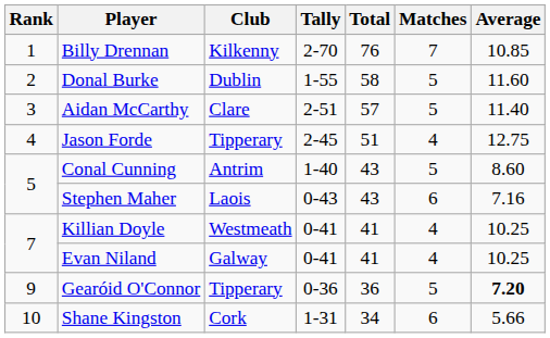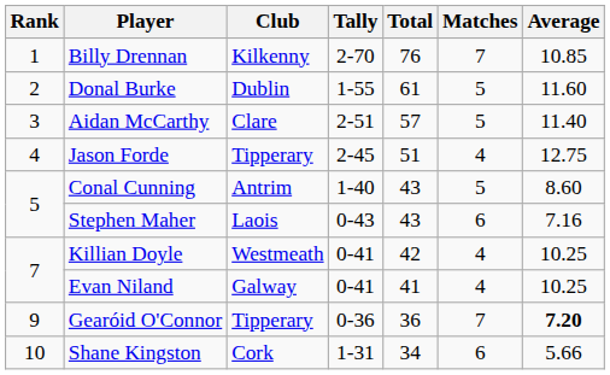 <table class="wikitable">
 <tr>
 <th>Rank</th>
 <th>Player</th>
 <th>Club</th>
 <th>Tally</th>
 <th>Total</th>
 <th>Matches</th>
 <th>Average</th>
 </tr>
 <tr>
 <td rowspan="1" style="text-align:center;">1</td>
 <td><a href='#'>Billy Drennan</a></td>
 <td><a href='#'>Kilkenny</a></td>
 <td align=center>2-70</td>
 <td align=center>76</td>
 <td align=center>7</td>
 <td align=center>10.85</td>
 </tr>
 <tr>
 <td rowspan="1" style="text-align:center;">2</td>
 <td><a href='#'>Donal Burke</a></td>
 <td><a href='#'>Dublin</a></td>
 <td align=center>1-55</td>
-<td align=center>58</td>
+<td align=center>61</td>
 <td align=center>5</td>
 <td align=center>11.60</td>
 </tr>
 <tr>
 <td rowspan="1" style="text-align:center;">3</td>
 <td><a href='#'>Aidan McCarthy</a></td>
 <td><a href='#'>Clare</a></td>
 <td align=center>2-51</td>
 <td align=center>57</td>
 <td align=center>5</td>
 <td align=center>11.40</td>
 </tr>
 <tr>
 <td rowspan="1" style="text-align:center;">4</td>
 <td><a href='#'>Jason Forde</a></td>
 <td><a href='#'>Tipperary</a></td>
 <td align=center>2-45</td>
 <td align=center>51</td>
 <td align=center>4</td>
 <td align=center>12.75</td>
 </tr>
 <tr>
 <td rowspan="2" style="text-align:center;">5</td>
 <td><a href='#'>Conal Cunning</a></td>
 <td><a href='#'>Antrim</a></td>
 <td align=center>1-40</td>
 <td align=center>43</td>
 <td align=center>5</td>
 <td align=center>8.60</td>
 </tr>
 <tr>
 <td><a href='#'>Stephen Maher</a></td>
 <td><a href='#'>Laois</a></td>
 <td align=center>0-43</td>
 <td align=center>43</td>
 <td align=center>6</td>
 <td align=center>7.16</td>
 </tr>
 <tr>
 <td rowspan="2" style="text-align:center;">7</td>
 <td><a href='#'>Killian Doyle</a></td>
 <td><a href='#'>Westmeath</a></td>
 <td align=center>0-41</td>
-<td align=center>41</td>
+<td align=center>42</td>
 <td align=center>4</td>
 <td align=center>10.25</td>
 </tr>
 <tr>
 <td><a href='#'>Evan Niland</a></td>
 <td><a href='#'>Galway</a></td>
 <td align=center>0-41</td>
 <td align=center>41</td>
 <td align=center>4</td>
 <td align=center>10.25</td>
 </tr>
 <tr>
 <td rowspan="1" style="text-align:center;">9</td>
 <td><a href='#'>Gearóid O'Connor</a></td>
 <td><a href='#'>Tipperary</a></td>
 <td align=center>0-36</td>
 <td align=center>36</td>
-<td align=center>5</td>
+<td align=center>7</td>
 <td align=center><strong>7.20</strong></td>
 </tr>
 <tr>
 <td rowspan="1" style="text-align:center;">10</td>
 <td><a href='#'>Shane Kingston</a></td>
 <td><a href='#'>Cork</a></td>
 <td align=center>1-31</td>
 <td align=center>34</td>
 <td align=center>6</td>
 <td align=center>5.66</td>
 </tr>
 </table>
